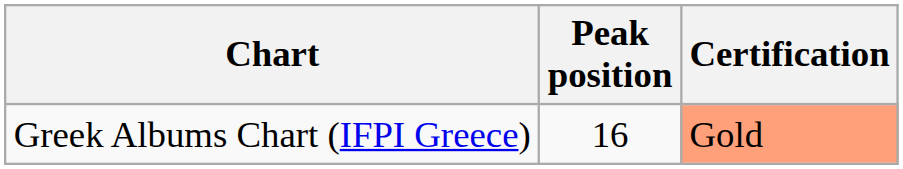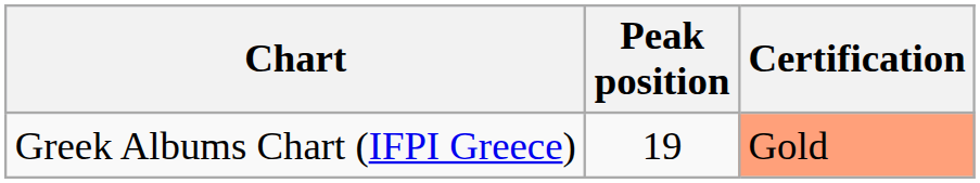 <table class="wikitable">
 <tr style="background:#ebf5ff;">
 <th align="left">Chart</th>
 <th align="left">Peak<br>position</th>
 <th>Certification</th>
 </tr>
 <tr>
 <td align="left">Greek Albums Chart (<a href='#'>IFPI Greece</a>)</td>
-<td style="text-align:center;">16</td>
+<td style="text-align:center;">19</td>
 <td style="background: lightsalmon;">Gold</td>
 </tr>
 </table>
